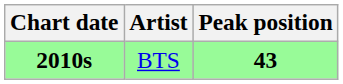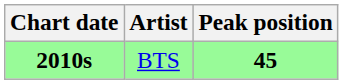 <table class="wikitable sortable" style="text-align:center">
 <tr>
 <th>Chart date</th>
 <th>Artist</th>
 <th>Peak position</th>
 </tr>
 <tr>
 <td style="background:palegreen"><strong>2010s</strong></td>
 <td style="background:palegreen"><a href='#'>BTS</a></td>
-<td style="background:palegreen"><span><strong>43</strong></span></td>
+<td style="background:palegreen"><span><strong>45</strong></span></td>
 </tr>
 </table>
